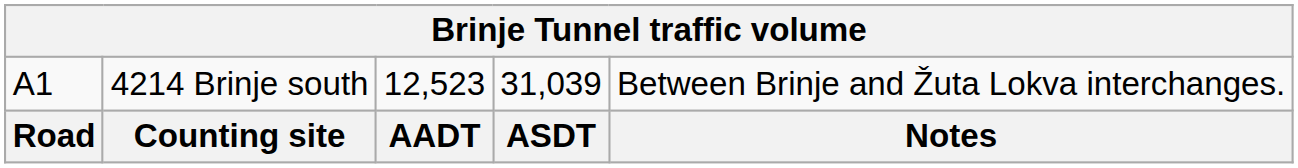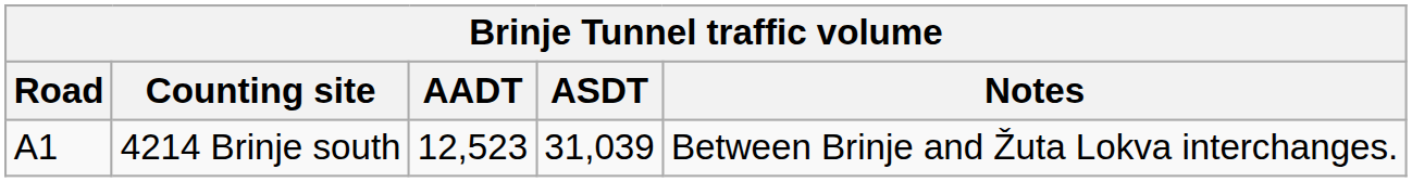 <table class="wikitable">
 <tr>
 <td colspan=5 bgcolor="#f2f2f2" align=center style=margin-top:15><strong>Brinje Tunnel traffic volume</strong></td>
+</tr>
+<tr>
+<td align=center bgcolor="#f2f2f2"><strong>Road</strong></td>
+<td align=center bgcolor="#f2f2f2"><strong>Counting site</strong></td>
+<td align=center bgcolor="#f2f2f2"><strong>AADT</strong></td>
+<td align=center bgcolor="#f2f2f2"><strong>ASDT</strong></td>
+<td align=center bgcolor="#f2f2f2"><strong>Notes</strong></td>
 </tr>
 <tr>
 <td> A1</td>
 <td>4214 Brinje south</td>
 <td align=center>12,523</td>
 <td align=center>31,039</td>
 <td>Between Brinje and Žuta Lokva interchanges.</td>
 </tr>
-<tr>
-<td align=center bgcolor="#f2f2f2"><strong>Road</strong></td>
-<td align=center bgcolor="#f2f2f2"><strong>Counting site</strong></td>
-<td align=center bgcolor="#f2f2f2"><strong>AADT</strong></td>
-<td align=center bgcolor="#f2f2f2"><strong>ASDT</strong></td>
-<td align=center bgcolor="#f2f2f2"><strong>Notes</strong></td>
-</tr>
 </table>
